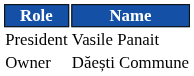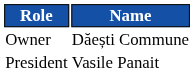 <table class="toccolours">
 <tr>
 <th style="background:#1450a6;color:#ffffff;border:1px solid #100d08;">Role</th>
 <th style="background:#1450a6;color:#ffffff;border:1px solid #100d08;">Name</th>
 </tr>
 <tr>
+<td>Owner</td>
+<td> Dăești Commune</td>
+</tr>
+<tr>
 <td>President</td>
 <td> Vasile Panait</td>
 </tr>
-<tr>
-<td>Owner</td>
-<td> Dăești Commune</td>
-</tr>
 </table>
